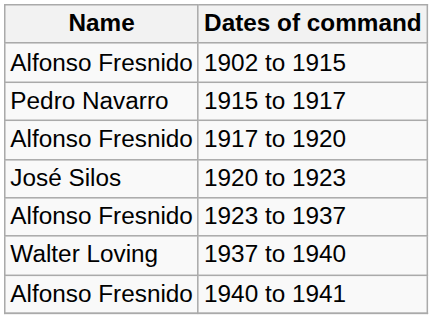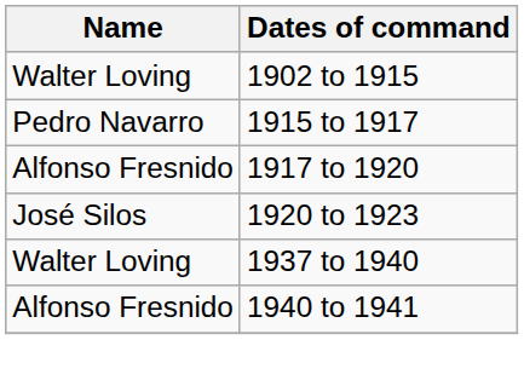 <table class="wikitable sortable collapsible" border="1"|right>
 <tr>
 <th scope="col">Name</th>
 <th scope="col">Dates of command</th>
 </tr>
 <tr>
-<td>Alfonso Fresnido</td>
+<td>Walter Loving</td>
 <td>1902 to 1915</td>
 </tr>
 <tr>
 <td>Pedro Navarro</td>
 <td>1915 to 1917</td>
 </tr>
 <tr>
 <td>Alfonso Fresnido</td>
 <td>1917 to 1920</td>
 </tr>
 <tr>
 <td>José Silos</td>
 <td>1920 to 1923</td>
 </tr>
 <tr>
-<td>Alfonso Fresnido</td>
-<td>1923 to 1937</td>
-</tr>
-<tr>
 <td>Walter Loving</td>
 <td>1937 to 1940</td>
 </tr>
 <tr>
 <td>Alfonso Fresnido</td>
 <td>1940 to 1941</td>
 </tr>
 <tr>
 </tr>
 </table>
